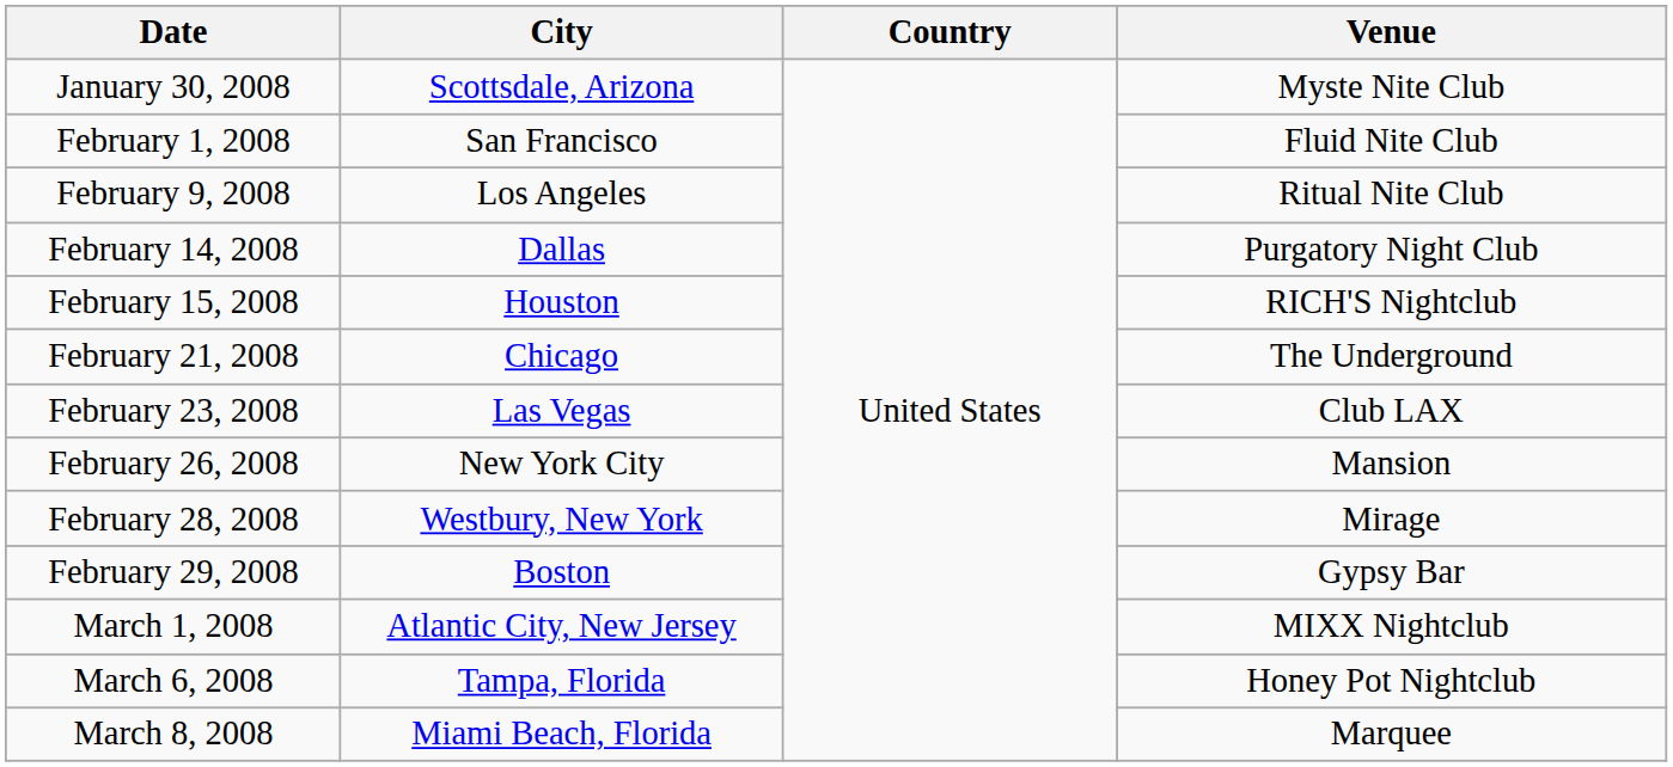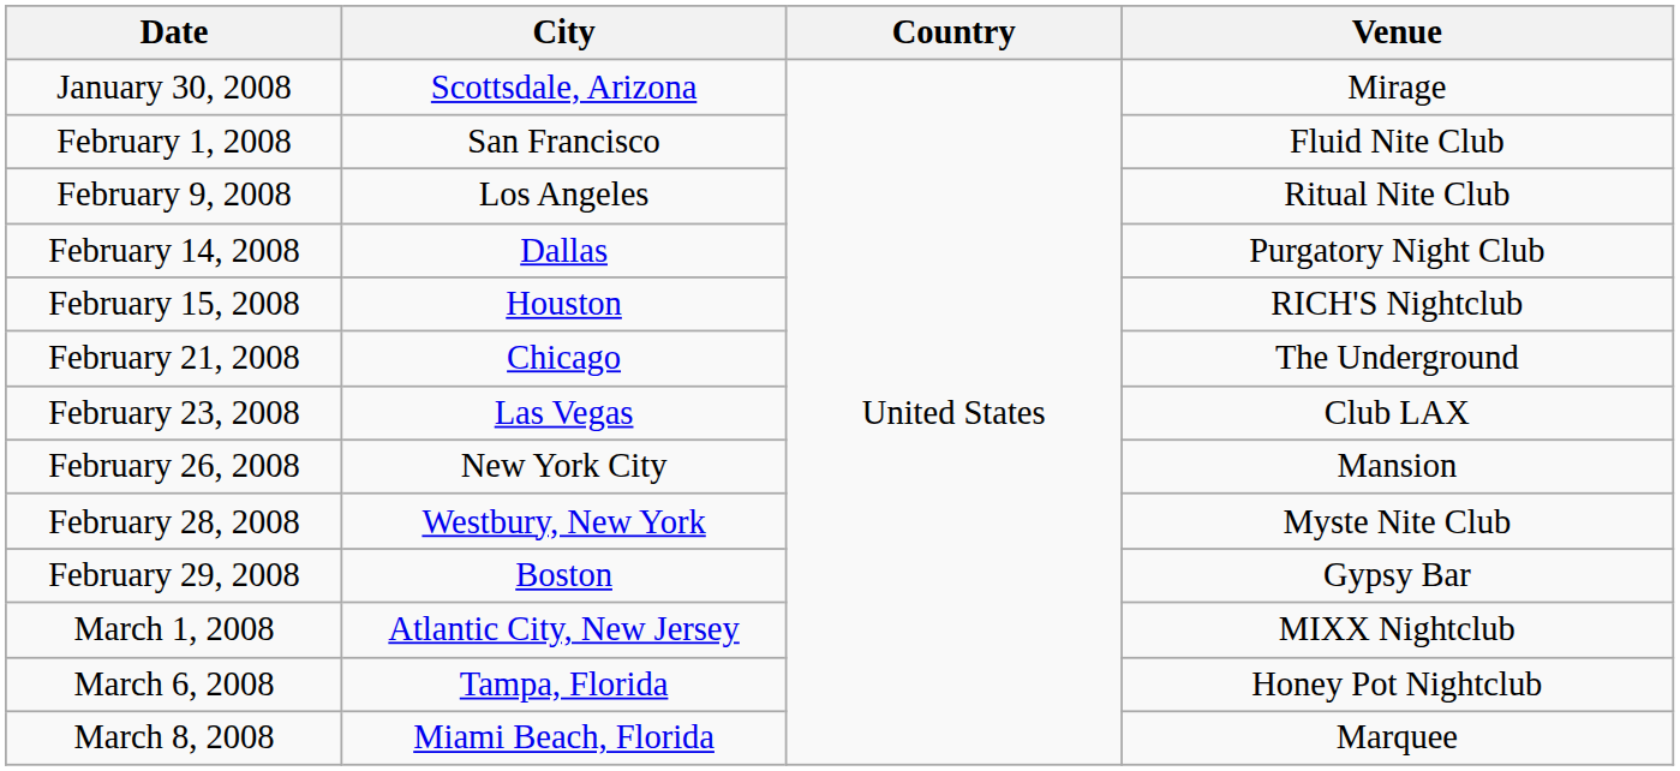 <table class="wikitable" style="text-align:center;">
 <tr>
 <th width="150">Date</th>
 <th width="200">City</th>
 <th width="150">Country</th>
 <th width="250">Venue</th>
 </tr>
 <tr>
 <td>January 30, 2008</td>
 <td><a href='#'>Scottsdale, Arizona</a></td>
 <td rowspan="13">United States</td>
-<td>Myste Nite Club</td>
+<td>Mirage</td>
 </tr>
 <tr>
 <td>February 1, 2008</td>
 <td>San Francisco</td>
 <td>Fluid Nite Club</td>
 </tr>
 <tr>
 <td>February 9, 2008</td>
 <td>Los Angeles</td>
 <td>Ritual Nite Club</td>
 </tr>
 <tr>
 <td>February 14, 2008</td>
 <td><a href='#'>Dallas</a></td>
 <td>Purgatory Night Club</td>
 </tr>
 <tr>
 <td>February 15, 2008</td>
 <td><a href='#'>Houston</a></td>
 <td>RICH'S Nightclub</td>
 </tr>
 <tr>
 <td>February 21, 2008</td>
 <td><a href='#'>Chicago</a></td>
 <td>The Underground</td>
 </tr>
 <tr>
 <td>February 23, 2008</td>
 <td><a href='#'>Las Vegas</a></td>
 <td>Club LAX</td>
 </tr>
 <tr>
 <td>February 26, 2008</td>
 <td>New York City</td>
 <td>Mansion</td>
 </tr>
 <tr>
 <td>February 28, 2008</td>
 <td><a href='#'>Westbury, New York</a></td>
-<td>Mirage</td>
+<td>Myste Nite Club</td>
 </tr>
 <tr>
 <td>February 29, 2008</td>
 <td><a href='#'>Boston</a></td>
 <td>Gypsy Bar</td>
 </tr>
 <tr>
 <td>March 1, 2008</td>
 <td><a href='#'>Atlantic City, New Jersey</a></td>
 <td>MIXX Nightclub</td>
 </tr>
 <tr>
 <td>March 6, 2008</td>
 <td><a href='#'>Tampa, Florida</a></td>
 <td>Honey Pot Nightclub</td>
 </tr>
 <tr>
 <td>March 8, 2008</td>
 <td><a href='#'>Miami Beach, Florida</a></td>
 <td>Marquee</td>
 </tr>
 </table>
